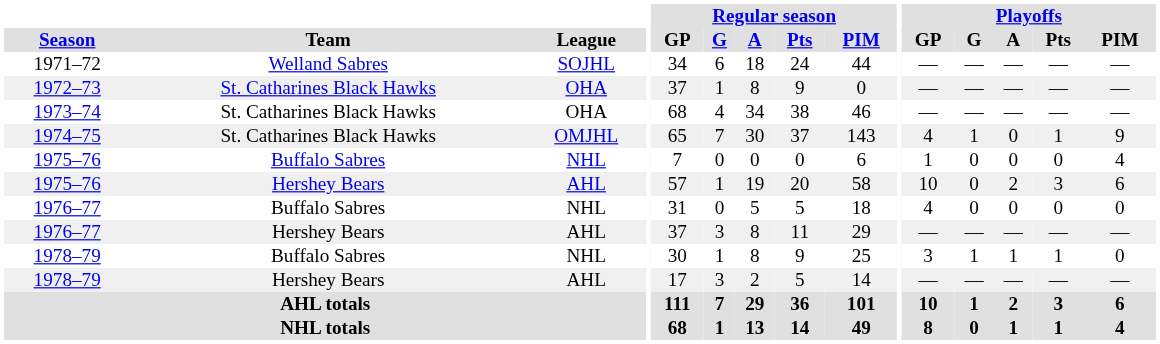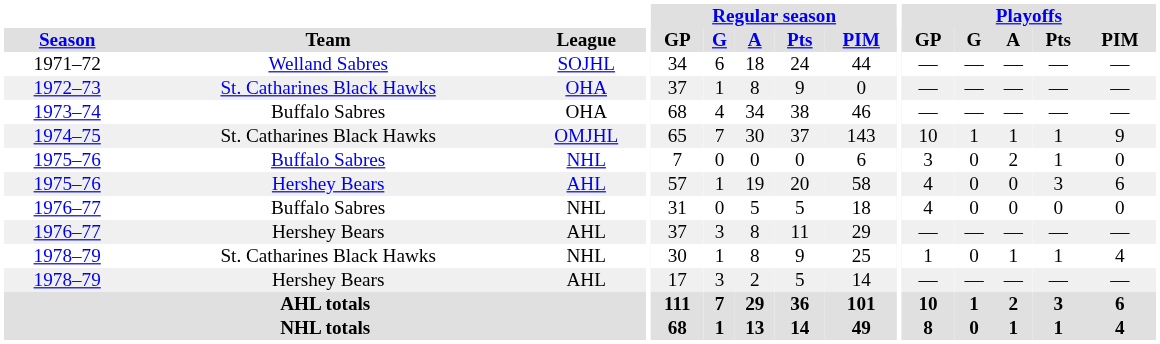 <table border="0" cellpadding="1" cellspacing="0" style="text-align:center; width:60em">
 <tr bgcolor="#e0e0e0">
 <th colspan="3" bgcolor="#ffffff"></th>
 <th rowspan="100" bgcolor="#ffffff"></th>
 <th colspan="5"><a href='#'>Regular season</a></th>
 <th rowspan="100" bgcolor="#ffffff"></th>
 <th colspan="5"><a href='#'>Playoffs</a></th>
 </tr>
 <tr bgcolor="#e0e0e0">
 <th><a href='#'>Season</a></th>
 <th>Team</th>
 <th>League</th>
 <th>GP</th>
 <th><a href='#'>G</a></th>
 <th><a href='#'>A</a></th>
 <th><a href='#'>Pts</a></th>
 <th><a href='#'>PIM</a></th>
 <th>GP</th>
 <th>G</th>
 <th>A</th>
 <th>Pts</th>
 <th>PIM</th>
 </tr>
 <tr>
 <td>1971–72</td>
 <td><a href='#'>Welland Sabres</a></td>
 <td><a href='#'>SOJHL</a></td>
 <td>34</td>
 <td>6</td>
 <td>18</td>
 <td>24</td>
 <td>44</td>
 <td>—</td>
 <td>—</td>
 <td>—</td>
 <td>—</td>
 <td>—</td>
 </tr>
 <tr bgcolor="#f0f0f0">
 <td><a href='#'>1972–73</a></td>
 <td><a href='#'>St. Catharines Black Hawks</a></td>
 <td><a href='#'>OHA</a></td>
 <td>37</td>
 <td>1</td>
 <td>8</td>
 <td>9</td>
 <td>0</td>
 <td>—</td>
 <td>—</td>
 <td>—</td>
 <td>—</td>
 <td>—</td>
 </tr>
 <tr>
 <td><a href='#'>1973–74</a></td>
-<td>St. Catharines Black Hawks</td>
+<td>Buffalo Sabres</td>
 <td>OHA</td>
 <td>68</td>
 <td>4</td>
 <td>34</td>
 <td>38</td>
 <td>46</td>
 <td>—</td>
 <td>—</td>
 <td>—</td>
 <td>—</td>
 <td>—</td>
 </tr>
 <tr bgcolor="#f0f0f0">
 <td><a href='#'>1974–75</a></td>
 <td>St. Catharines Black Hawks</td>
 <td><a href='#'>OMJHL</a></td>
 <td>65</td>
 <td>7</td>
 <td>30</td>
 <td>37</td>
 <td>143</td>
-<td>4</td>
+<td>10</td>
 <td>1</td>
-<td>0</td>
+<td>1</td>
 <td>1</td>
 <td>9</td>
 </tr>
 <tr>
 <td><a href='#'>1975–76</a></td>
 <td><a href='#'>Buffalo Sabres</a></td>
 <td><a href='#'>NHL</a></td>
 <td>7</td>
 <td>0</td>
 <td>0</td>
 <td>0</td>
 <td>6</td>
+<td>3</td>
+<td>0</td>
+<td>2</td>
 <td>1</td>
 <td>0</td>
-<td>0</td>
-<td>0</td>
-<td>4</td>
 </tr>
 <tr bgcolor="#f0f0f0">
 <td><a href='#'>1975–76</a></td>
 <td><a href='#'>Hershey Bears</a></td>
 <td><a href='#'>AHL</a></td>
 <td>57</td>
 <td>1</td>
 <td>19</td>
 <td>20</td>
 <td>58</td>
-<td>10</td>
+<td>4</td>
 <td>0</td>
-<td>2</td>
+<td>0</td>
 <td>3</td>
 <td>6</td>
 </tr>
 <tr>
 <td><a href='#'>1976–77</a></td>
 <td>Buffalo Sabres</td>
 <td>NHL</td>
 <td>31</td>
 <td>0</td>
 <td>5</td>
 <td>5</td>
 <td>18</td>
 <td>4</td>
 <td>0</td>
 <td>0</td>
 <td>0</td>
 <td>0</td>
 </tr>
 <tr bgcolor="#f0f0f0">
 <td><a href='#'>1976–77</a></td>
 <td>Hershey Bears</td>
 <td>AHL</td>
 <td>37</td>
 <td>3</td>
 <td>8</td>
 <td>11</td>
 <td>29</td>
 <td>—</td>
 <td>—</td>
 <td>—</td>
 <td>—</td>
 <td>—</td>
 </tr>
 <tr>
 <td><a href='#'>1978–79</a></td>
-<td>Buffalo Sabres</td>
+<td>St. Catharines Black Hawks</td>
 <td>NHL</td>
 <td>30</td>
 <td>1</td>
 <td>8</td>
 <td>9</td>
 <td>25</td>
-<td>3</td>
+<td>1</td>
+<td>0</td>
 <td>1</td>
 <td>1</td>
-<td>1</td>
-<td>0</td>
+<td>4</td>
 </tr>
 <tr bgcolor="#f0f0f0">
 <td><a href='#'>1978–79</a></td>
 <td>Hershey Bears</td>
 <td>AHL</td>
 <td>17</td>
 <td>3</td>
 <td>2</td>
 <td>5</td>
 <td>14</td>
 <td>—</td>
 <td>—</td>
 <td>—</td>
 <td>—</td>
 <td>—</td>
 </tr>
 <tr bgcolor="#e0e0e0">
 <th colspan="3">AHL totals</th>
 <th>111</th>
 <th>7</th>
 <th>29</th>
 <th>36</th>
 <th>101</th>
 <th>10</th>
 <th>1</th>
 <th>2</th>
 <th>3</th>
 <th>6</th>
 </tr>
 <tr bgcolor="#e0e0e0">
 <th colspan="3">NHL totals</th>
 <th>68</th>
 <th>1</th>
 <th>13</th>
 <th>14</th>
 <th>49</th>
 <th>8</th>
 <th>0</th>
 <th>1</th>
 <th>1</th>
 <th>4</th>
 </tr>
 </table>
